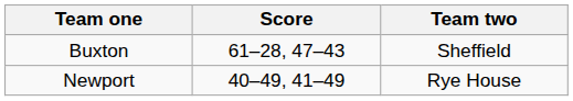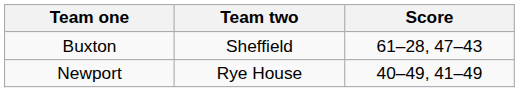 <table class="wikitable" style="text-align: center">
 <tr>
 <th width=150>Team one</th>
+<th width=150>Team two</th>
 <th width=150>Score</th>
-<th width=150>Team two</th>
 </tr>
 <tr>
 <td>Buxton</td>
+<td>Sheffield</td>
 <td>61–28, 47–43</td>
-<td>Sheffield</td>
 </tr>
 <tr>
 <td>Newport</td>
+<td>Rye House</td>
 <td>40–49, 41–49</td>
-<td>Rye House</td>
 </tr>
 </table>
